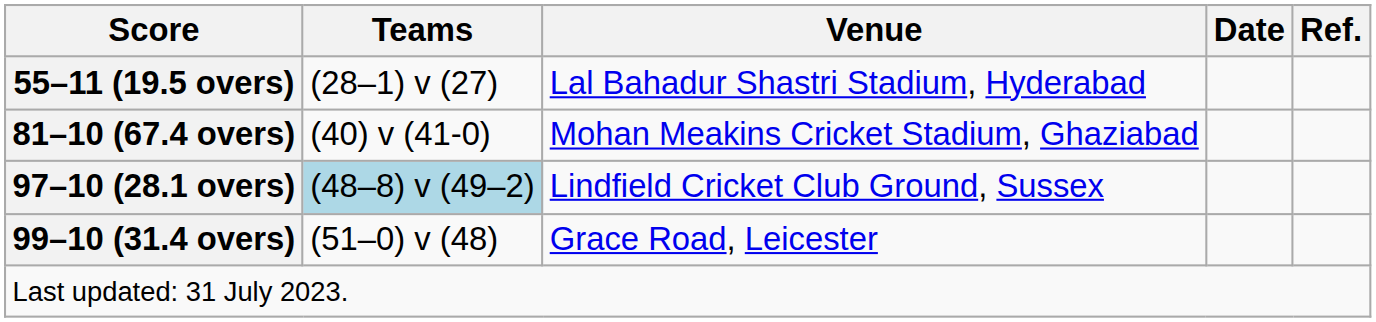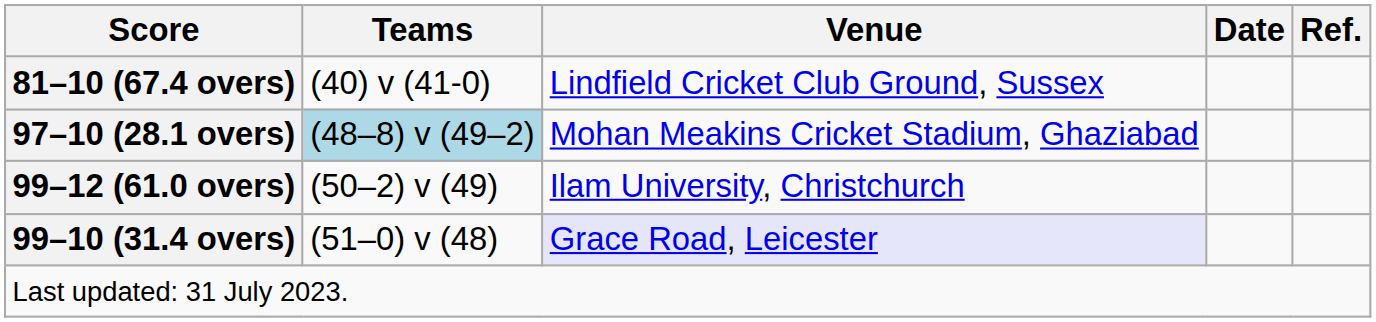 <table class="wikitable">
 <tr>
 <th>Score</th>
 <th>Teams</th>
 <th>Venue</th>
 <th>Date</th>
 <th>Ref.</th>
 </tr>
 <tr>
-<th>55–11 (19.5 overs)</th>
-<td> (28–1) v  (27)</td>
-<td><a href='#'>Lal Bahadur Shastri Stadium</a>, <a href='#'>Hyderabad</a></td>
-<td></td>
-<td></td>
-</tr>
-<tr>
 <th>81–10 (67.4 overs)</th>
 <td> (40) v  (41-0)</td>
-<td><a href='#'>Mohan Meakins Cricket Stadium</a>, <a href='#'>Ghaziabad</a></td>
+<td><a href='#'>Lindfield Cricket Club Ground</a>, <a href='#'>Sussex</a></td>
 <td></td>
 <td></td>
 </tr>
 <tr>
 <th>97–10 (28.1 overs)</th>
 <td style="background: lightblue;"> (48–8) v  (49–2)</td>
-<td><a href='#'>Lindfield Cricket Club Ground</a>, <a href='#'>Sussex</a></td>
+<td><a href='#'>Mohan Meakins Cricket Stadium</a>, <a href='#'>Ghaziabad</a></td>
+<td></td>
+<td></td>
+</tr>
+<tr>
+<th>99–12 (61.0 overs)</th>
+<td> (50–2) v  (49)</td>
+<td><a href='#'>Ilam University</a>, <a href='#'>Christchurch</a></td>
 <td></td>
 <td></td>
 </tr>
 <tr>
 <th>99–10 (31.4 overs)</th>
 <td> (51–0) v  (48)</td>
-<td><a href='#'>Grace Road</a>, <a href='#'>Leicester</a></td>
+<td style="background: lavender;"><a href='#'>Grace Road</a>, <a href='#'>Leicester</a></td>
 <td></td>
 <td></td>
 </tr>
 <tr>
 <td colspan="5"><small>Last updated: 31 July 2023.</small></td>
 </tr>
 </table>
